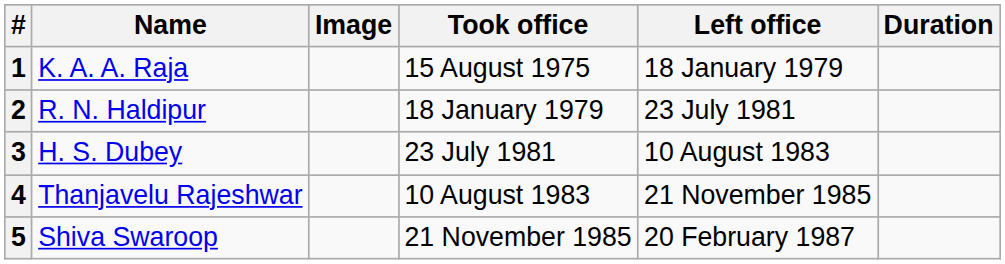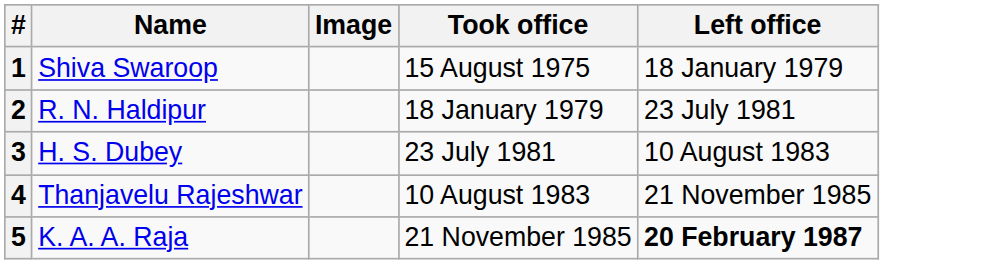 <table class="wikitable sortable">
 <tr>
 <th>#</th>
 <th>Name</th>
 <th>Image</th>
 <th>Took office</th>
 <th>Left office</th>
-<th>Duration</th>
 </tr>
 <tr>
 <th>1</th>
-<td><a href='#'>K. A. A. Raja</a></td>
+<td><a href='#'>Shiva Swaroop</a></td>
 <td></td>
 <td>15 August 1975</td>
 <td>18 January 1979</td>
-<td></td>
 </tr>
 <tr>
 <th>2</th>
 <td><a href='#'>R. N. Haldipur</a></td>
 <td></td>
 <td>18 January 1979</td>
 <td>23 July 1981</td>
-<td></td>
 </tr>
 <tr>
 <th>3</th>
 <td><a href='#'>H. S. Dubey</a></td>
 <td></td>
 <td>23 July 1981</td>
 <td>10 August 1983</td>
-<td></td>
 </tr>
 <tr>
 <th>4</th>
 <td><a href='#'>Thanjavelu Rajeshwar</a></td>
 <td></td>
 <td>10 August 1983</td>
 <td>21 November 1985</td>
-<td></td>
 </tr>
 <tr>
 <th>5</th>
-<td><a href='#'>Shiva Swaroop</a></td>
+<td><a href='#'>K. A. A. Raja</a></td>
 <td></td>
 <td>21 November 1985</td>
-<td>20 February 1987</td>
-<td></td>
+<td><strong>20 February 1987</strong></td>
 </tr>
 </table>
